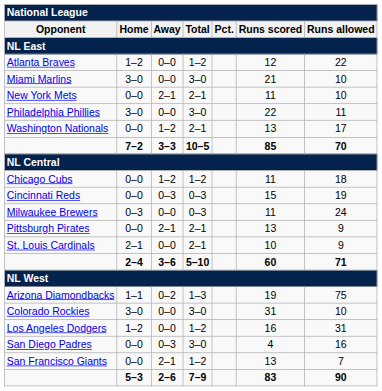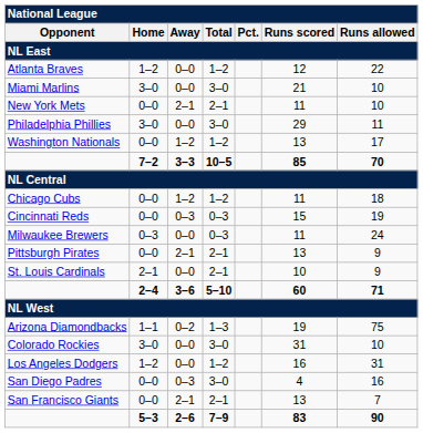 <table class="wikitable" style="font-size: 95%; text-align: center">
 <tr>
 <td colspan="7" style="text-align:left; background:#03224c;color:#fff"><strong>National League</strong></td>
 </tr>
 <tr>
 <th>Opponent</th>
 <th>Home</th>
 <th>Away</th>
 <th>Total</th>
 <th>Pct.</th>
 <th>Runs scored</th>
 <th>Runs allowed</th>
 </tr>
 <tr>
 <td colspan="7"  style="text-align:left; background:#03224c;color:#fff"><strong>NL East</strong></td>
 </tr>
 <tr>
 <td style="text-align:left"><a href='#'>Atlanta Braves</a></td>
 <td>1–2</td>
 <td>0–0</td>
 <td>1–2</td>
 <td></td>
 <td>12</td>
 <td>22</td>
 </tr>
 <tr>
 <td style="text-align:left"><a href='#'>Miami Marlins</a></td>
 <td>3–0</td>
 <td>0–0</td>
 <td>3–0</td>
 <td></td>
 <td>21</td>
 <td>10</td>
 </tr>
 <tr>
 <td style="text-align:left"><a href='#'>New York Mets</a></td>
 <td>0–0</td>
 <td>2–1</td>
 <td>2–1</td>
 <td></td>
 <td>11</td>
 <td>10</td>
 </tr>
 <tr>
 <td style="text-align:left"><a href='#'>Philadelphia Phillies</a></td>
 <td>3–0</td>
 <td>0–0</td>
 <td>3–0</td>
 <td></td>
-<td>22</td>
+<td>29</td>
 <td>11</td>
 </tr>
 <tr>
 <td style="text-align:left"><a href='#'>Washington Nationals</a></td>
 <td>0–0</td>
 <td>1–2</td>
-<td>2–1</td>
+<td>1–2</td>
 <td></td>
 <td>13</td>
 <td>17</td>
 </tr>
 <tr style="font-weight:bold">
 <td></td>
 <td>7–2</td>
 <td>3–3</td>
 <td>10–5</td>
 <td></td>
 <td>85</td>
 <td>70</td>
 </tr>
 <tr>
 <td colspan="7"  style="text-align:left; background:#03224c;color:#fff"><strong>NL Central</strong></td>
 </tr>
 <tr>
 <td style="text-align:left"><a href='#'>Chicago Cubs</a></td>
 <td>0–0</td>
 <td>1–2</td>
 <td>1–2</td>
 <td></td>
 <td>11</td>
 <td>18</td>
 </tr>
 <tr>
 <td style="text-align:left"><a href='#'>Cincinnati Reds</a></td>
 <td>0–0</td>
 <td>0–3</td>
 <td>0–3</td>
 <td></td>
 <td>15</td>
 <td>19</td>
 </tr>
 <tr>
 <td style="text-align:left"><a href='#'>Milwaukee Brewers</a></td>
 <td>0–3</td>
 <td>0–0</td>
 <td>0–3</td>
 <td></td>
 <td>11</td>
 <td>24</td>
 </tr>
 <tr>
 <td style="text-align:left"><a href='#'>Pittsburgh Pirates</a></td>
 <td>0–0</td>
 <td>2–1</td>
 <td>2–1</td>
 <td></td>
 <td>13</td>
 <td>9</td>
 </tr>
 <tr>
 <td style="text-align:left"><a href='#'>St. Louis Cardinals</a></td>
 <td>2–1</td>
 <td>0–0</td>
 <td>2–1</td>
 <td></td>
 <td>10</td>
 <td>9</td>
 </tr>
 <tr style="font-weight:bold">
 <td></td>
 <td>2–4</td>
 <td>3–6</td>
 <td>5–10</td>
 <td></td>
 <td>60</td>
 <td>71</td>
 </tr>
 <tr>
 <td colspan="7"  style="text-align:left; background:#03224c;color:#fff"><strong>NL West</strong></td>
 </tr>
 <tr>
 <td style="text-align:left"><a href='#'>Arizona Diamondbacks</a></td>
 <td>1–1</td>
 <td>0–2</td>
 <td>1–3</td>
 <td></td>
 <td>19</td>
 <td>75</td>
 </tr>
 <tr>
 <td style="text-align:left"><a href='#'>Colorado Rockies</a></td>
 <td>3–0</td>
 <td>0–0</td>
 <td>3–0</td>
 <td></td>
 <td>31</td>
 <td>10</td>
 </tr>
 <tr>
 <td style="text-align:left"><a href='#'>Los Angeles Dodgers</a></td>
 <td>1–2</td>
 <td>0–0</td>
 <td>1–2</td>
 <td></td>
 <td>16</td>
 <td>31</td>
 </tr>
 <tr>
 <td style="text-align:left"><a href='#'>San Diego Padres</a></td>
 <td>0–0</td>
 <td>0–3</td>
 <td>3–0</td>
 <td></td>
 <td>4</td>
 <td>16</td>
 </tr>
 <tr>
 <td style="text-align:left"><a href='#'>San Francisco Giants</a></td>
 <td>0–0</td>
 <td>2–1</td>
-<td>1–2</td>
+<td>2–1</td>
 <td></td>
 <td>13</td>
 <td>7</td>
 </tr>
 <tr style="font-weight:bold">
 <td></td>
 <td>5–3</td>
 <td>2–6</td>
 <td>7–9</td>
 <td></td>
 <td>83</td>
 <td>90</td>
 </tr>
 </table>
